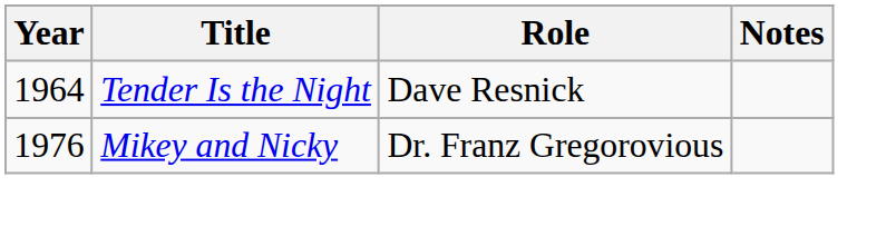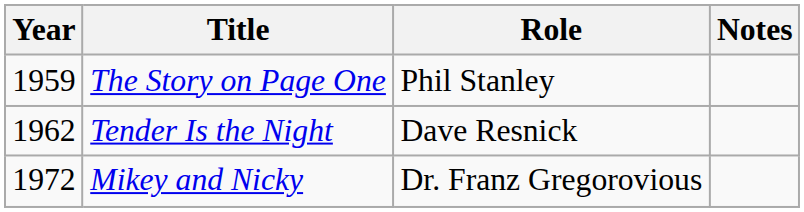 <table class="wikitable">
 <tr>
 <th>Year</th>
 <th>Title</th>
 <th>Role</th>
 <th>Notes</th>
 </tr>
 <tr>
-<td>1964</td>
+<td>1959</td>
+<td><em><a href='#'>The Story on Page One</a></em></td>
+<td>Phil Stanley</td>
+<td></td>
+</tr>
+<tr>
+<td>1962</td>
 <td><em><a href='#'>Tender Is the Night</a></em></td>
 <td>Dave Resnick</td>
 <td></td>
 </tr>
 <tr>
-<td>1976</td>
+<td>1972</td>
 <td><em><a href='#'>Mikey and Nicky</a></em></td>
 <td>Dr. Franz Gregorovious</td>
 <td></td>
 </tr>
 </table>
